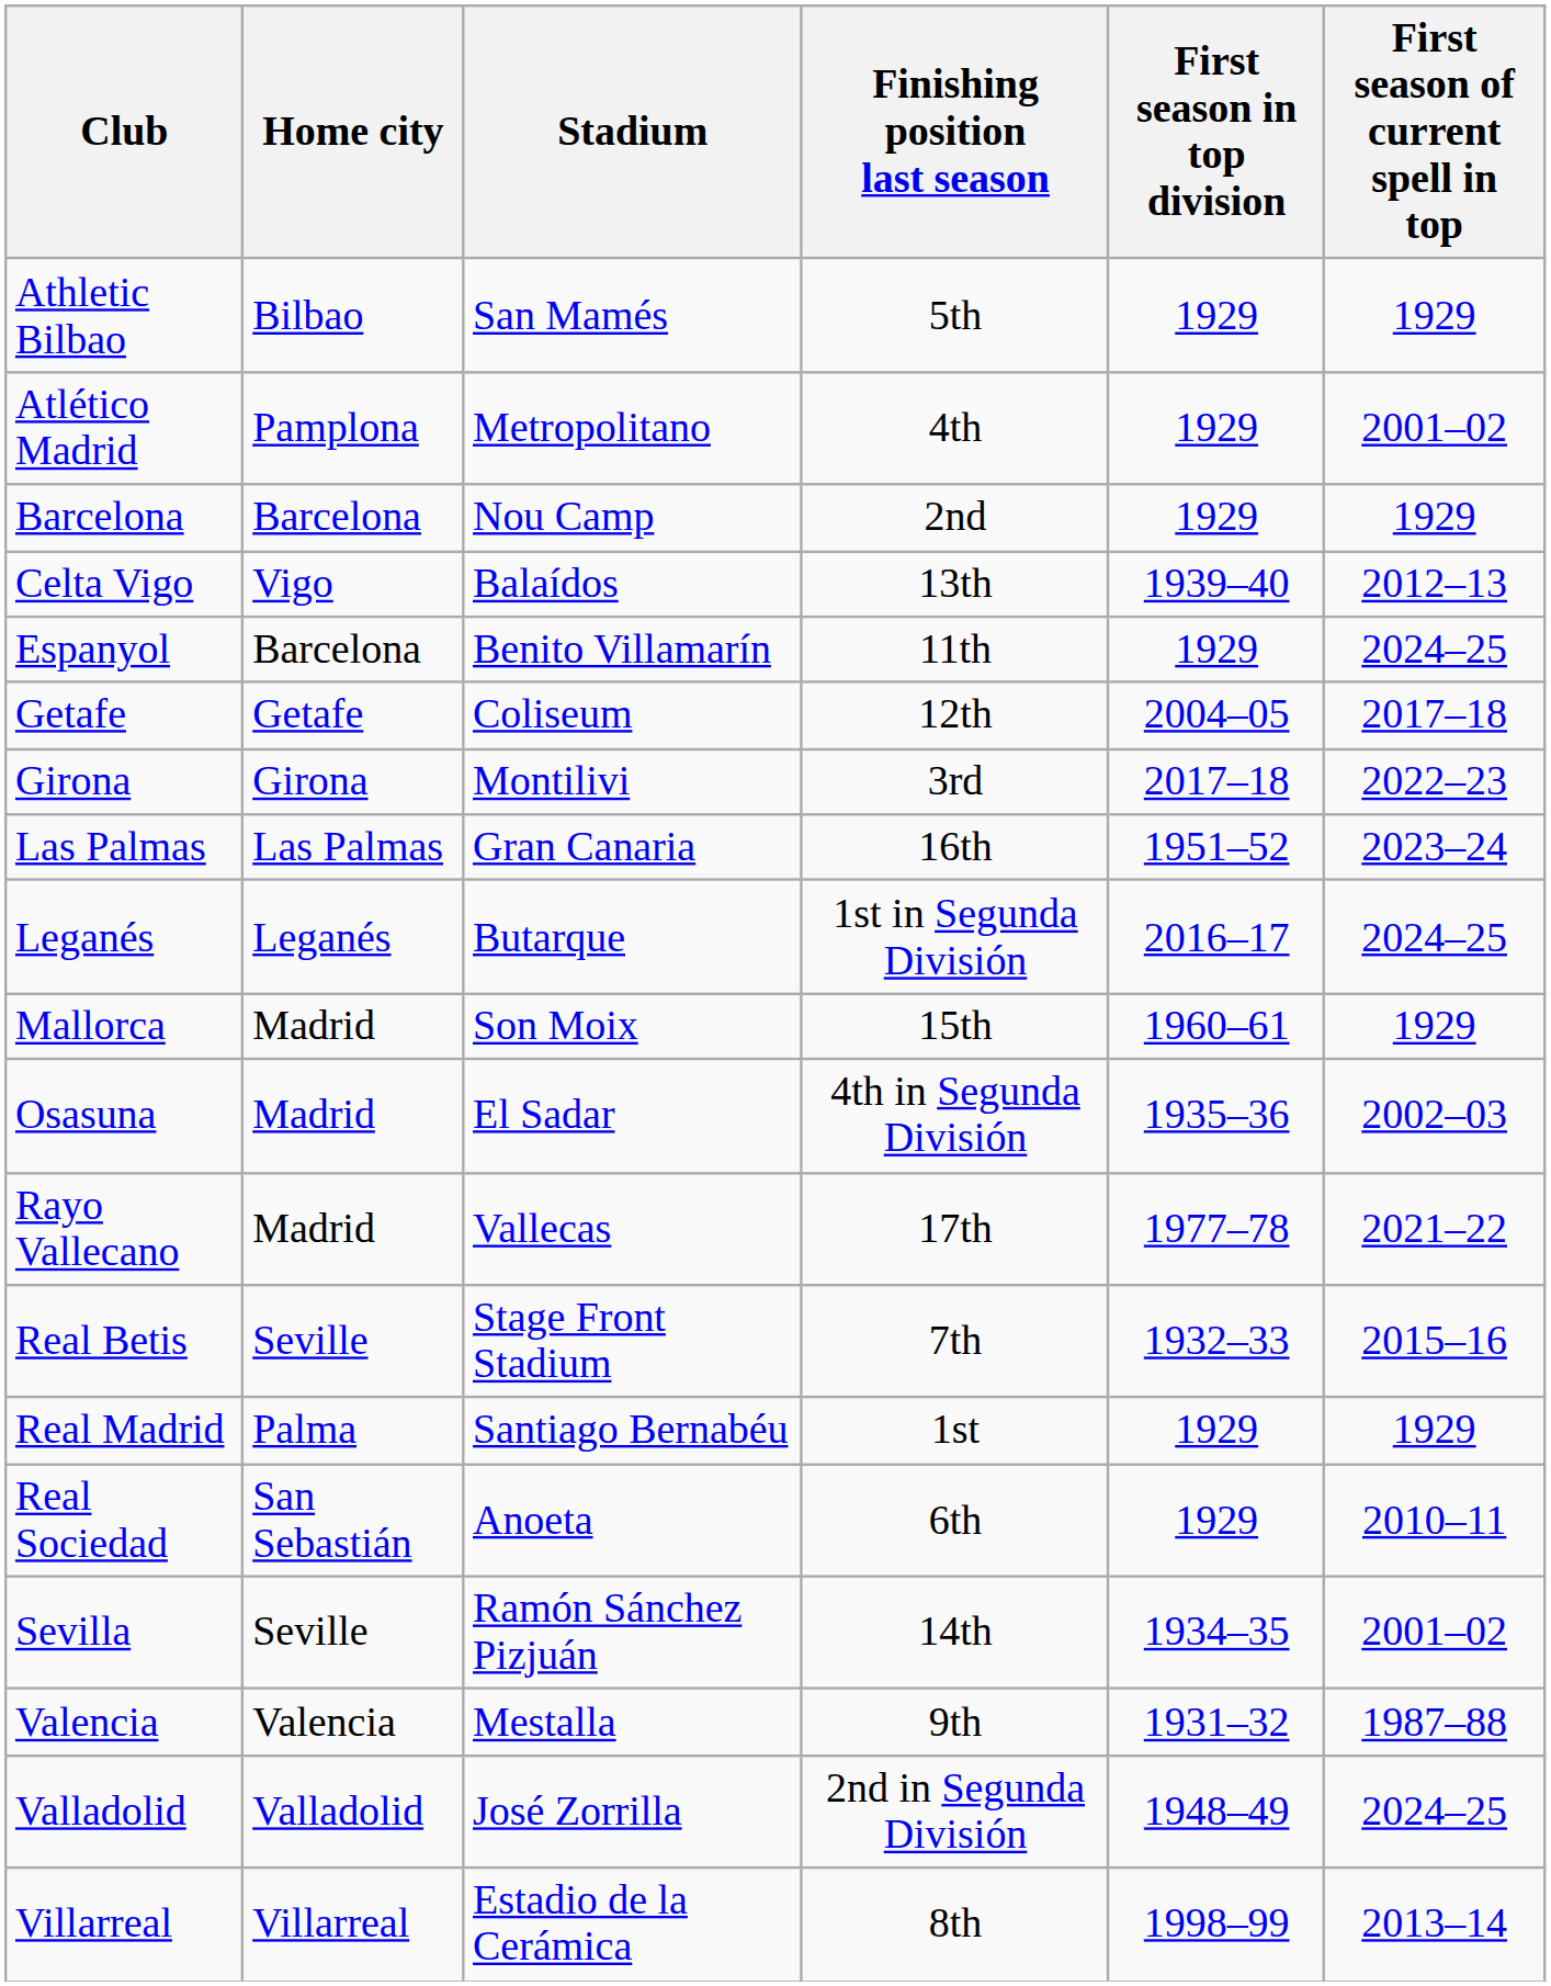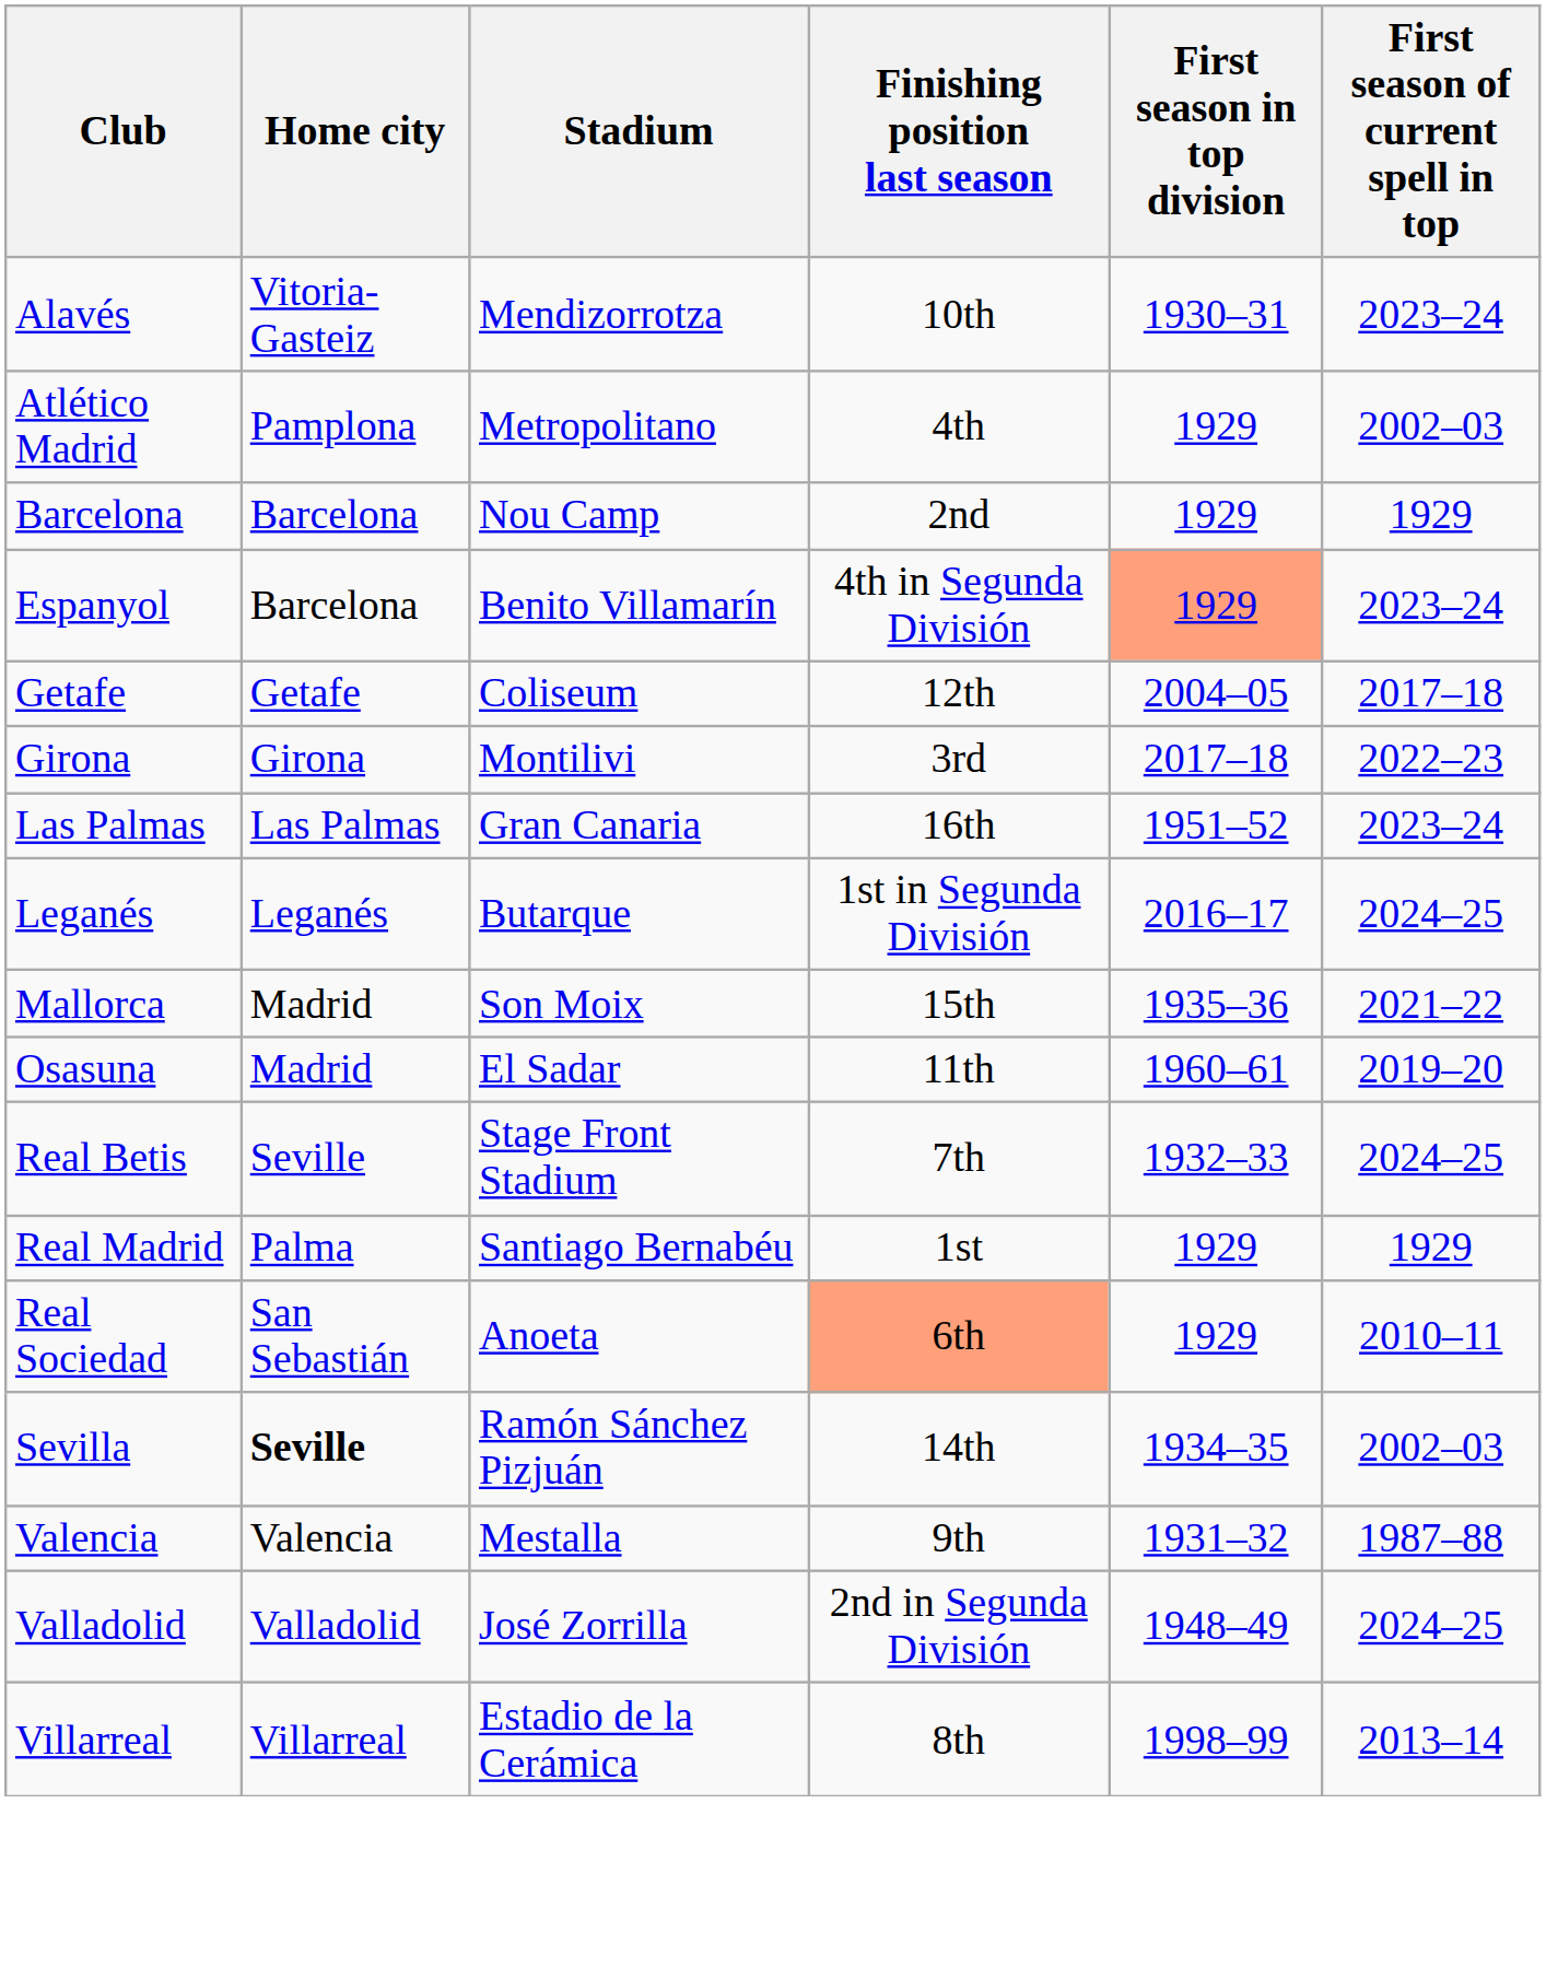 <table class="wikitable sortable" width=95% style="font-size:100%">
 <tr>
 <th>Club</th>
 <th>Home city</th>
 <th>Stadium</th>
 <th>Finishing position<br><a href='#'>last season</a></th>
 <th>First season in<br>top division</th>
 <th>First season of<br>current spell in<br>top</th>
 </tr>
 <tr>
-<td style="text-align:left;"><a href='#'>Athletic Bilbao</a></td>
-<td><a href='#'>Bilbao</a></td>
-<td><a href='#'>San Mamés</a></td>
-<td align=center>5th</td>
-<td align=center><a href='#'>1929</a></td>
-<td align=center><a href='#'>1929</a></td>
+<td style="text-align:left;"><a href='#'>Alavés</a></td>
+<td><a href='#'>Vitoria-Gasteiz</a></td>
+<td><a href='#'>Mendizorrotza</a></td>
+<td align=center>10th</td>
+<td align=center><a href='#'>1930–31</a></td>
+<td align=center><a href='#'>2023–24</a></td>
 </tr>
 <tr>
 <td style="text-align:left;"><a href='#'>Atlético Madrid</a></td>
 <td><a href='#'>Pamplona</a></td>
 <td><a href='#'>Metropolitano</a></td>
 <td align=center>4th</td>
 <td align=center><a href='#'>1929</a></td>
-<td align=center><a href='#'>2001–02</a></td>
+<td align=center><a href='#'>2002–03</a></td>
 </tr>
 <tr>
 <td style="text-align:left;"><a href='#'>Barcelona</a></td>
 <td><a href='#'>Barcelona</a></td>
 <td><a href='#'>Nou Camp</a></td>
 <td align=center>2nd</td>
 <td align=center><a href='#'>1929</a></td>
 <td align=center><a href='#'>1929</a></td>
 </tr>
 <tr>
-<td style="text-align:left;"><a href='#'>Celta Vigo</a></td>
-<td><a href='#'>Vigo</a></td>
-<td><a href='#'>Balaídos</a></td>
-<td align=center>13th</td>
-<td align=center><a href='#'>1939–40</a></td>
-<td align=center><a href='#'>2012–13</a></td>
-</tr>
-<tr>
 <td style="text-align:left;"><a href='#'>Espanyol</a></td>
 <td>Barcelona</td>
 <td><a href='#'>Benito Villamarín</a></td>
-<td align=center>11th</td>
-<td align=center><a href='#'>1929</a></td>
-<td align=center><a href='#'>2024–25</a></td>
+<td align=center>4th in <a href='#'>Segunda División</a></td>
+<td align=center style="background: lightsalmon;"><a href='#'>1929</a></td>
+<td align=center><a href='#'>2023–24</a></td>
 </tr>
 <tr>
 <td style="text-align:left;"><a href='#'>Getafe</a></td>
 <td><a href='#'>Getafe</a></td>
 <td><a href='#'>Coliseum</a></td>
 <td align=center>12th</td>
 <td align=center><a href='#'>2004–05</a></td>
 <td align=center><a href='#'>2017–18</a></td>
 </tr>
 <tr>
 <td style="text-align:left;"><a href='#'>Girona</a></td>
 <td><a href='#'>Girona</a></td>
 <td><a href='#'>Montilivi</a></td>
 <td align=center>3rd</td>
 <td align=center><a href='#'>2017–18</a></td>
 <td align=center><a href='#'>2022–23</a></td>
 </tr>
 <tr>
 <td style="text-align:left;"><a href='#'>Las Palmas</a></td>
 <td><a href='#'>Las Palmas</a></td>
 <td><a href='#'>Gran Canaria</a></td>
 <td align=center>16th</td>
 <td align=center><a href='#'>1951–52</a></td>
 <td align=center><a href='#'>2023–24</a></td>
 </tr>
 <tr>
 <td style="text-align:left;"><a href='#'>Leganés</a></td>
 <td><a href='#'>Leganés</a></td>
 <td><a href='#'>Butarque</a></td>
 <td align=center>1st in <a href='#'>Segunda División</a></td>
 <td align=center><a href='#'>2016–17</a></td>
 <td align=center><a href='#'>2024–25</a></td>
 </tr>
 <tr>
 <td style="text-align:left;"><a href='#'>Mallorca</a></td>
 <td>Madrid</td>
 <td><a href='#'>Son Moix</a></td>
 <td align=center>15th</td>
-<td align=center><a href='#'>1960–61</a></td>
-<td align=center><a href='#'>1929</a></td>
+<td align=center><a href='#'>1935–36</a></td>
+<td align=center><a href='#'>2021–22</a></td>
 </tr>
 <tr>
 <td style="text-align:left;"><a href='#'>Osasuna</a></td>
 <td><a href='#'>Madrid</a></td>
 <td><a href='#'>El Sadar</a></td>
-<td align=center>4th in <a href='#'>Segunda División</a></td>
-<td align=center><a href='#'>1935–36</a></td>
-<td align=center><a href='#'>2002–03</a></td>
-</tr>
-<tr>
-<td style="text-align:left;"><a href='#'>Rayo Vallecano</a></td>
-<td>Madrid</td>
-<td><a href='#'>Vallecas</a></td>
-<td align=center>17th</td>
-<td align=center><a href='#'>1977–78</a></td>
-<td align=center><a href='#'>2021–22</a></td>
+<td align=center>11th</td>
+<td align=center><a href='#'>1960–61</a></td>
+<td align=center><a href='#'>2019–20</a></td>
 </tr>
 <tr>
 <td style="text-align:left;"><a href='#'>Real Betis</a></td>
 <td><a href='#'>Seville</a></td>
 <td><a href='#'>Stage Front Stadium</a></td>
 <td align=center>7th</td>
 <td align=center><a href='#'>1932–33</a></td>
-<td align=center><a href='#'>2015–16</a></td>
+<td align=center><a href='#'>2024–25</a></td>
 </tr>
 <tr>
 <td style="text-align:left;"><a href='#'>Real Madrid</a></td>
 <td><a href='#'>Palma</a></td>
 <td><a href='#'>Santiago Bernabéu</a></td>
 <td align=center>1st</td>
 <td align=center><a href='#'>1929</a></td>
 <td align=center><a href='#'>1929</a></td>
 </tr>
 <tr>
 <td style="text-align:left;"><a href='#'>Real Sociedad</a></td>
 <td><a href='#'>San Sebastián</a></td>
 <td><a href='#'>Anoeta</a></td>
-<td align=center>6th</td>
+<td align=center style="background: lightsalmon;">6th</td>
 <td align=center><a href='#'>1929</a></td>
 <td align=center><a href='#'>2010–11</a></td>
 </tr>
 <tr>
 <td style="text-align:left;"><a href='#'>Sevilla</a></td>
-<td>Seville</td>
+<td><strong>Seville</strong></td>
 <td><a href='#'>Ramón Sánchez Pizjuán</a></td>
 <td align=center>14th</td>
 <td align=center><a href='#'>1934–35</a></td>
-<td align=center><a href='#'>2001–02</a></td>
+<td align=center><a href='#'>2002–03</a></td>
 </tr>
 <tr>
 <td style="text-align:left;"><a href='#'>Valencia</a></td>
 <td>Valencia</td>
 <td><a href='#'>Mestalla</a></td>
 <td align=center>9th</td>
 <td align=center><a href='#'>1931–32</a></td>
 <td align=center><a href='#'>1987–88</a></td>
 </tr>
 <tr>
 <td style="text-align:left;"><a href='#'>Valladolid</a></td>
 <td><a href='#'>Valladolid</a></td>
 <td><a href='#'>José Zorrilla</a></td>
 <td align=center>2nd in <a href='#'>Segunda División</a></td>
 <td align=center><a href='#'>1948–49</a></td>
 <td align=center><a href='#'>2024–25</a></td>
 </tr>
 <tr>
 <td style="text-align:left;"><a href='#'>Villarreal</a></td>
 <td><a href='#'>Villarreal</a></td>
 <td><a href='#'>Estadio de la Cerámica</a></td>
 <td align=center>8th</td>
 <td align=center><a href='#'>1998–99</a></td>
 <td align=center><a href='#'>2013–14</a></td>
 </tr>
 </table>
